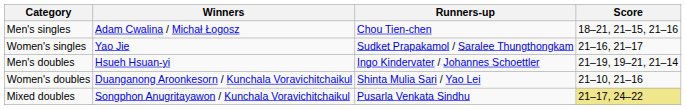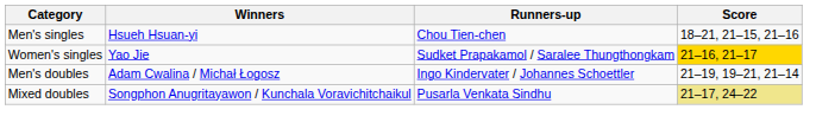 <table class=wikitable style="white-space:nowrap;">
 <tr>
 <th>Category</th>
 <th>Winners</th>
 <th>Runners-up</th>
 <th>Score</th>
 </tr>
 <tr>
 <td>Men's singles</td>
-<td> <a href='#'>Adam Cwalina</a> / <a href='#'>Michał Łogosz</a></td>
+<td> <a href='#'>Hsueh Hsuan-yi</a></td>
 <td> <a href='#'>Chou Tien-chen</a></td>
 <td>18–21, 21–15, 21–16</td>
 </tr>
 <tr>
 <td>Women's singles</td>
 <td> <a href='#'>Yao Jie</a></td>
 <td> <a href='#'>Sudket Prapakamol</a> / <a href='#'>Saralee Thungthongkam</a></td>
-<td>21–16, 21–17</td>
+<td style="background: gold;">21–16, 21–17</td>
 </tr>
 <tr>
 <td>Men's doubles</td>
-<td> <a href='#'>Hsueh Hsuan-yi</a></td>
+<td> <a href='#'>Adam Cwalina</a> / <a href='#'>Michał Łogosz</a></td>
 <td> <a href='#'>Ingo Kindervater</a> / <a href='#'>Johannes Schoettler</a></td>
 <td>21–19, 19–21, 21–14</td>
-</tr>
-<tr>
-<td>Women's doubles</td>
-<td> <a href='#'>Duanganong Aroonkesorn</a> / <a href='#'>Kunchala Voravichitchaikul</a></td>
-<td> <a href='#'>Shinta Mulia Sari</a> / <a href='#'>Yao Lei</a></td>
-<td>21–10, 21–16</td>
 </tr>
 <tr>
 <td>Mixed doubles</td>
 <td> <a href='#'>Songphon Anugritayawon</a> / <a href='#'>Kunchala Voravichitchaikul</a></td>
 <td> <a href='#'>Pusarla Venkata Sindhu</a></td>
 <td style="background: khaki;">21–17, 24–22</td>
 </tr>
 </table>
